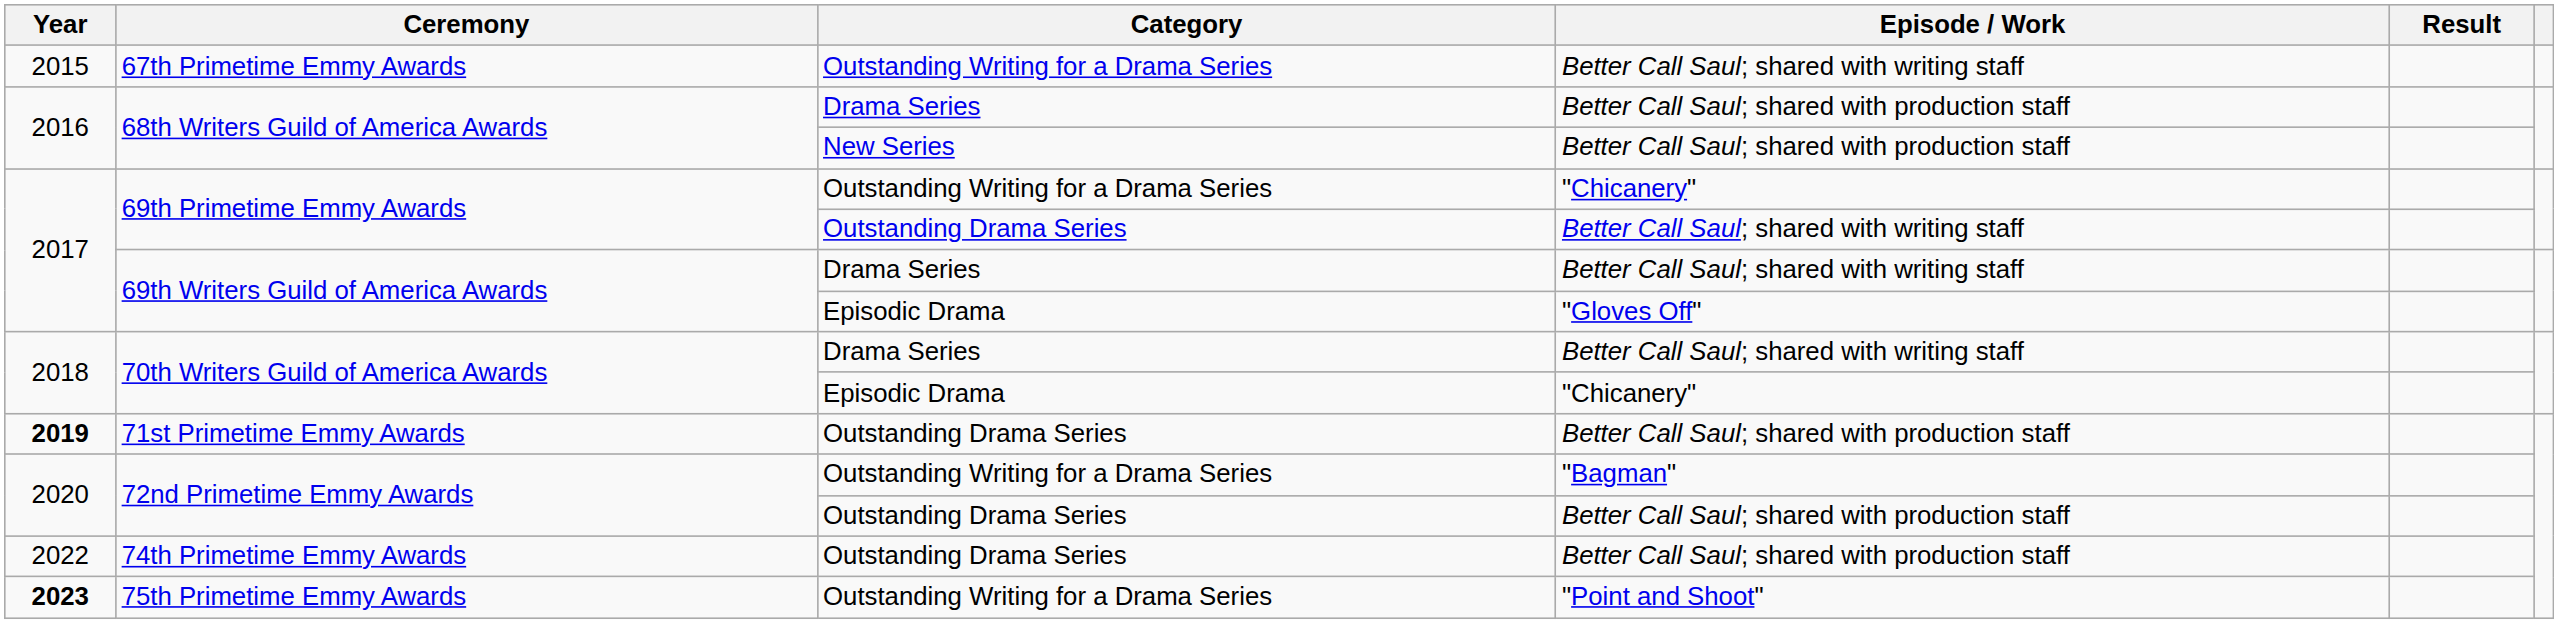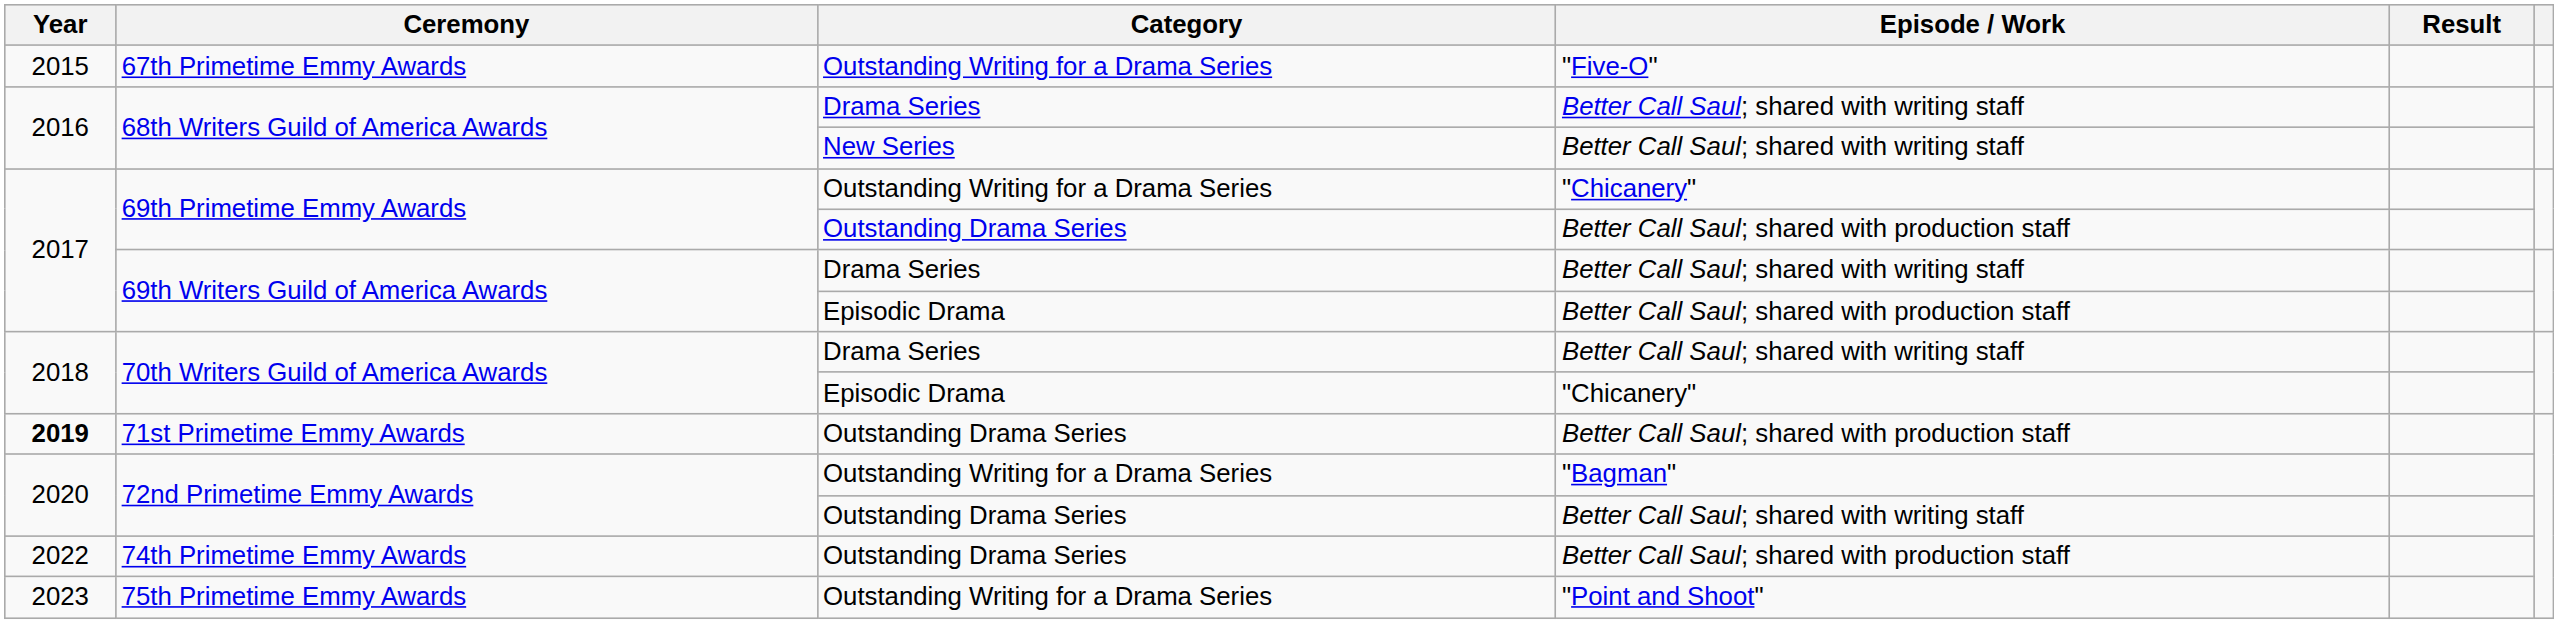 <table class="wikitable sortable plainrowheaders" style="width:100%;">
 <tr>
 <th scope="col">Year</th>
 <th scope="col">Ceremony</th>
 <th scope="col">Category</th>
 <th scope="col">Episode / Work</th>
 <th scope="col">Result</th>
 <th scope="col" class="unsortable"></th>
 </tr>
 <tr>
 <td align="center">2015</td>
 <td><a href='#'>67th Primetime Emmy Awards</a></td>
 <td><a href='#'>Outstanding Writing for a Drama Series</a></td>
-<td><em>Better Call Saul</em>; shared with writing staff</td>
+<td>"<a href='#'>Five-O</a>"</td>
 <td></td>
 <td></td>
 </tr>
 <tr>
 <td rowspan="2" align="center">2016</td>
 <td rowspan="2"><a href='#'>68th Writers Guild of America Awards</a></td>
 <td><a href='#'>Drama Series</a></td>
-<td><em>Better Call Saul</em>; shared with production staff</td>
+<td><em><a href='#'>Better Call Saul</a></em>; shared with writing staff</td>
 <td></td>
 <td rowspan="2"></td>
 </tr>
 <tr>
 <td><a href='#'>New Series</a></td>
-<td><em>Better Call Saul</em>; shared with production staff</td>
+<td><em>Better Call Saul</em>; shared with writing staff</td>
 <td></td>
 </tr>
 <tr>
 <td rowspan="4" align="center">2017</td>
 <td rowspan="2"><a href='#'>69th Primetime Emmy Awards</a></td>
 <td>Outstanding Writing for a Drama Series</td>
 <td>"<a href='#'>Chicanery</a>"</td>
 <td></td>
 <td rowspan="2"></td>
 </tr>
 <tr>
 <td><a href='#'>Outstanding Drama Series</a></td>
-<td><em><a href='#'>Better Call Saul</a></em>; shared with writing staff</td>
+<td><em>Better Call Saul</em>; shared with production staff</td>
 <td></td>
 </tr>
 <tr>
 <td rowspan="2"><a href='#'>69th Writers Guild of America Awards</a></td>
 <td>Drama Series</td>
 <td><em>Better Call Saul</em>; shared with writing staff</td>
 <td></td>
 <td rowspan="2"></td>
 </tr>
 <tr>
 <td>Episodic Drama</td>
-<td>"<a href='#'>Gloves Off</a>"</td>
+<td><em>Better Call Saul</em>; shared with production staff</td>
 <td></td>
 </tr>
 <tr>
 <td rowspan="2" align="center">2018</td>
 <td rowspan="2"><a href='#'>70th Writers Guild of America Awards</a></td>
 <td>Drama Series</td>
 <td><em>Better Call Saul</em>; shared with writing staff</td>
 <td></td>
 <td rowspan="2"></td>
 </tr>
 <tr>
 <td>Episodic Drama</td>
 <td>"Chicanery"</td>
 <td></td>
 </tr>
 <tr>
 <td align="center"><strong>2019</strong></td>
 <td><a href='#'>71st Primetime Emmy Awards</a></td>
 <td>Outstanding Drama Series</td>
 <td><em>Better Call Saul</em>; shared with production staff</td>
 <td></td>
 <td rowspan="5"></td>
 </tr>
 <tr>
 <td rowspan="2" align="center">2020</td>
 <td rowspan="2"><a href='#'>72nd Primetime Emmy Awards</a></td>
 <td>Outstanding Writing for a Drama Series</td>
 <td>"<a href='#'>Bagman</a>"</td>
 <td></td>
 </tr>
 <tr>
 <td>Outstanding Drama Series</td>
-<td><em>Better Call Saul</em>; shared with production staff</td>
+<td><em>Better Call Saul</em>; shared with writing staff</td>
 <td></td>
 </tr>
 <tr>
 <td align="center">2022</td>
 <td><a href='#'>74th Primetime Emmy Awards</a></td>
 <td>Outstanding Drama Series</td>
 <td><em>Better Call Saul</em>; shared with production staff</td>
 <td></td>
 </tr>
 <tr>
-<td align="center"><strong>2023</strong></td>
+<td align="center">2023</td>
 <td><a href='#'>75th Primetime Emmy Awards</a></td>
 <td>Outstanding Writing for a Drama Series</td>
 <td>"<a href='#'>Point and Shoot</a>"</td>
 <td></td>
 </tr>
 </table>
